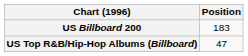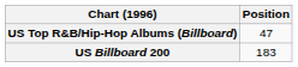 <table class="wikitable sortable plainrowheaders" style="text-align:center">
 <tr>
 <th scope="col">Chart (1996)</th>
 <th scope="col">Position</th>
 </tr>
 <tr>
+<th scope="row">US Top R&B/Hip-Hop Albums (<em>Billboard</em>)</th>
+<td>47</td>
+</tr>
+<tr>
 <th scope="row">US <em>Billboard</em> 200</th>
 <td>183</td>
 </tr>
-<tr>
-<th scope="row">US Top R&B/Hip-Hop Albums (<em>Billboard</em>)</th>
-<td>47</td>
-</tr>
 </table>
